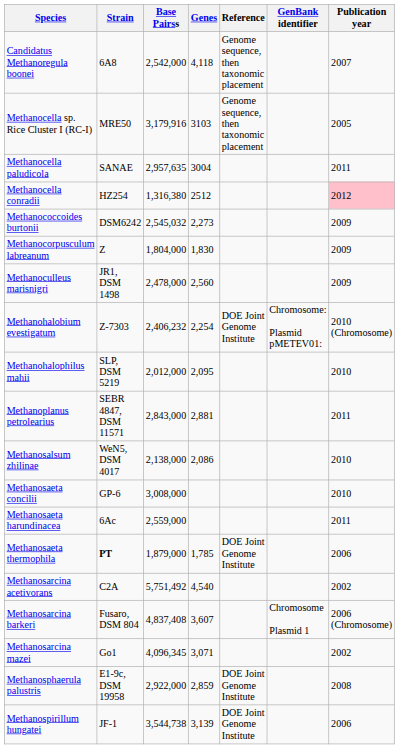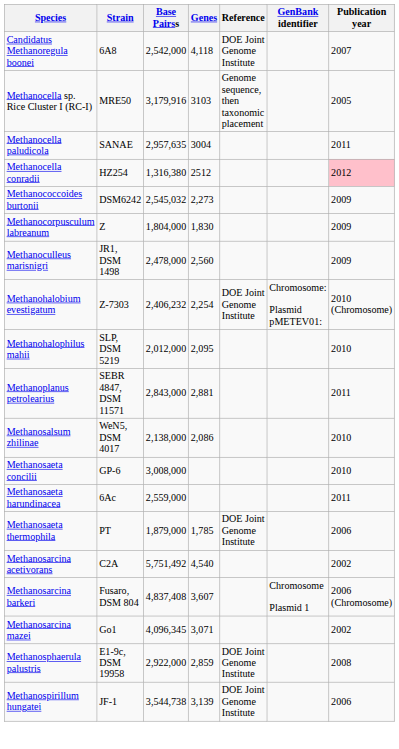 <table class="wikitable sortable">
 <tr>
 <th><a href='#'>Species</a></th>
 <th><a href='#'>Strain</a></th>
 <th><a href='#'>Base Pairs</a>s</th>
 <th><a href='#'>Genes</a></th>
 <th>Reference</th>
 <th><a href='#'>GenBank</a> identifier</th>
 <th>Publication year</th>
 </tr>
 <tr>
 <td><a href='#'>Candidatus Methanoregula boonei</a></td>
 <td>6A8</td>
 <td>2,542,000</td>
 <td>4,118</td>
-<td>Genome sequence, then taxonomic placement</td>
+<td>DOE Joint Genome Institute</td>
 <td></td>
 <td>2007</td>
 </tr>
 <tr>
 <td><a href='#'>Methanocella</a> sp. Rice Cluster I (RC-I)</td>
 <td>MRE50</td>
 <td>3,179,916</td>
 <td>3103</td>
 <td>Genome sequence, then taxonomic placement</td>
 <td></td>
 <td>2005</td>
 </tr>
 <tr>
 <td><a href='#'>Methanocella</a> <a href='#'>paludicola</a></td>
 <td>SANAE</td>
 <td>2,957,635</td>
 <td>3004</td>
 <td></td>
 <td></td>
 <td>2011</td>
 </tr>
 <tr>
 <td><a href='#'>Methanocella</a> <a href='#'>conradii</a></td>
 <td>HZ254</td>
 <td>1,316,380</td>
 <td>2512</td>
 <td></td>
 <td></td>
 <td style="background: pink;">2012</td>
 </tr>
 <tr>
 <td><a href='#'>Methanococcoides</a> <a href='#'>burtonii</a></td>
 <td>DSM6242</td>
 <td>2,545,032</td>
 <td>2,273</td>
 <td></td>
 <td></td>
 <td>2009</td>
 </tr>
 <tr>
 <td><a href='#'>Methanocorpusculum</a> <a href='#'>labreanum</a></td>
 <td>Z</td>
 <td>1,804,000</td>
 <td>1,830</td>
 <td></td>
 <td></td>
 <td>2009</td>
 </tr>
 <tr>
 <td><a href='#'>Methanoculleus</a> <a href='#'>marisnigri</a></td>
 <td>JR1, DSM 1498</td>
 <td>2,478,000</td>
 <td>2,560</td>
 <td></td>
 <td></td>
 <td>2009</td>
 </tr>
 <tr>
 <td><a href='#'>Methanohalobium</a> <a href='#'>evestigatum</a></td>
 <td>Z-7303</td>
 <td>2,406,232</td>
 <td>2,254</td>
 <td>DOE Joint Genome Institute</td>
 <td>Chromosome: <br><br>Plasmid pMETEV01: </td>
 <td>2010 (Chromosome)</td>
 </tr>
 <tr>
 <td><a href='#'>Methanohalophilus</a> <a href='#'>mahii</a></td>
 <td>SLP, DSM 5219</td>
 <td>2,012,000</td>
 <td>2,095</td>
 <td></td>
 <td></td>
 <td>2010</td>
 </tr>
 <tr>
 <td><a href='#'>Methanoplanus</a> <a href='#'>petrolearius</a></td>
 <td>SEBR 4847, DSM 11571</td>
 <td>2,843,000</td>
 <td>2,881</td>
 <td></td>
 <td></td>
 <td>2011</td>
 </tr>
 <tr>
 <td><a href='#'>Methanosalsum</a> <a href='#'>zhilinae</a></td>
 <td>WeN5, DSM 4017</td>
 <td>2,138,000</td>
 <td>2,086</td>
 <td></td>
 <td></td>
 <td>2010</td>
 </tr>
 <tr>
 <td><a href='#'>Methanosaeta</a> <a href='#'>concilii</a></td>
 <td>GP-6</td>
 <td>3,008,000</td>
 <td></td>
 <td></td>
 <td></td>
 <td>2010</td>
 </tr>
 <tr>
 <td><a href='#'>Methanosaeta</a> <a href='#'>harundinacea</a></td>
 <td>6Ac</td>
 <td>2,559,000</td>
 <td></td>
 <td></td>
 <td></td>
 <td>2011</td>
 </tr>
 <tr>
 <td><a href='#'>Methanosaeta</a> <a href='#'>thermophila</a></td>
-<td><strong>PT</strong></td>
+<td>PT</td>
 <td>1,879,000</td>
 <td>1,785</td>
 <td>DOE Joint Genome Institute</td>
 <td></td>
 <td>2006</td>
 </tr>
 <tr>
 <td><a href='#'>Methanosarcina</a> <a href='#'>acetivorans</a></td>
 <td>C2A</td>
 <td>5,751,492</td>
 <td>4,540</td>
 <td></td>
 <td></td>
 <td>2002</td>
 </tr>
 <tr>
 <td><a href='#'>Methanosarcina</a> <a href='#'>barkeri</a></td>
 <td>Fusaro, DSM 804</td>
 <td>4,837,408</td>
 <td>3,607</td>
 <td></td>
 <td>Chromosome <br><br>Plasmid 1 </td>
 <td>2006 (Chromosome)</td>
 </tr>
 <tr>
 <td><a href='#'>Methanosarcina</a> <a href='#'>mazei</a></td>
 <td>Go1</td>
 <td>4,096,345</td>
 <td>3,071</td>
 <td></td>
 <td></td>
 <td>2002</td>
 </tr>
 <tr>
 <td><a href='#'>Methanosphaerula</a> <a href='#'>palustris</a></td>
 <td>E1-9c, DSM 19958</td>
 <td>2,922,000</td>
 <td>2,859</td>
 <td>DOE Joint Genome Institute</td>
 <td></td>
 <td>2008</td>
 </tr>
 <tr>
 <td><a href='#'>Methanospirillum</a> <a href='#'>hungatei</a></td>
 <td>JF-1</td>
 <td>3,544,738</td>
 <td>3,139</td>
 <td>DOE Joint Genome Institute</td>
 <td></td>
 <td>2006</td>
 </tr>
 </table>
